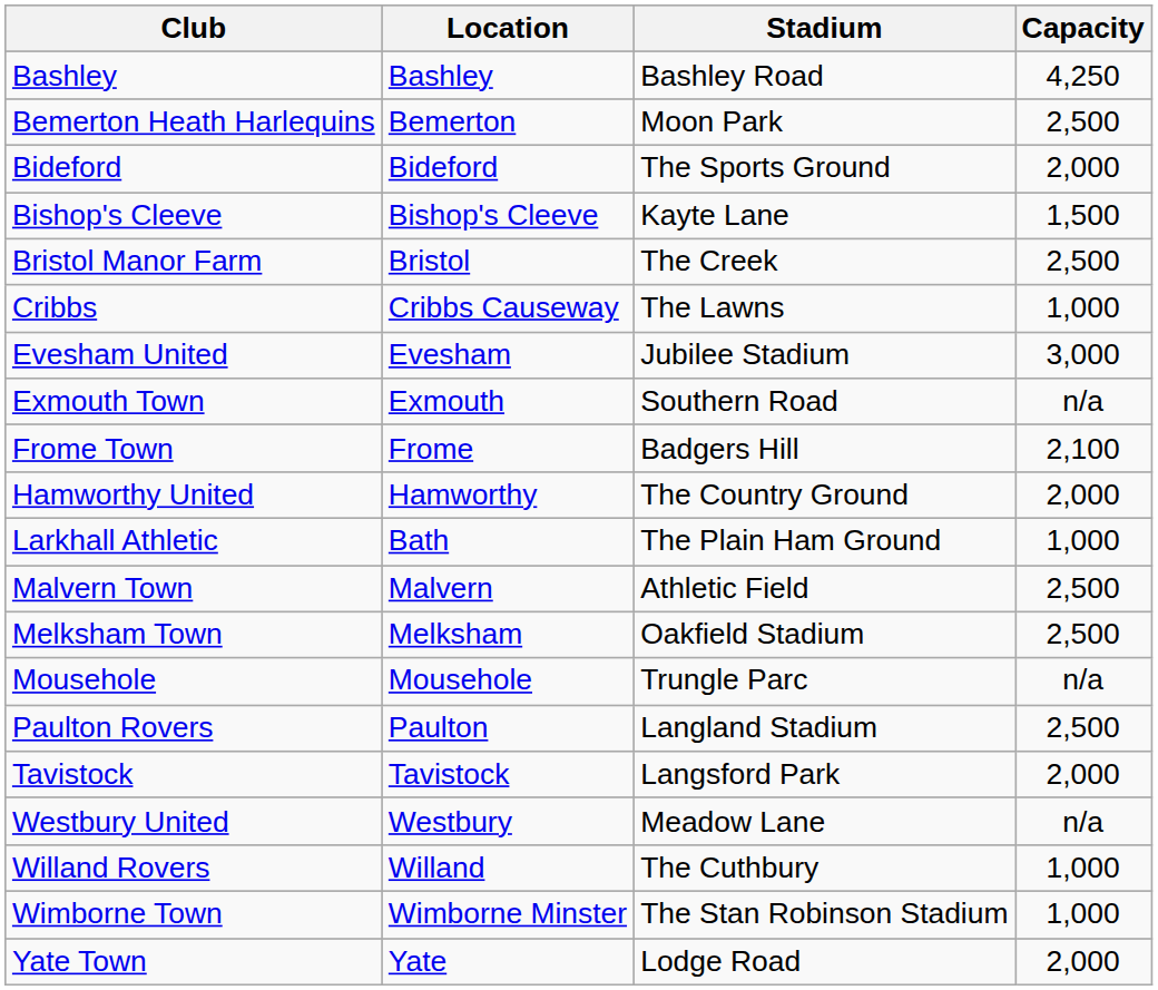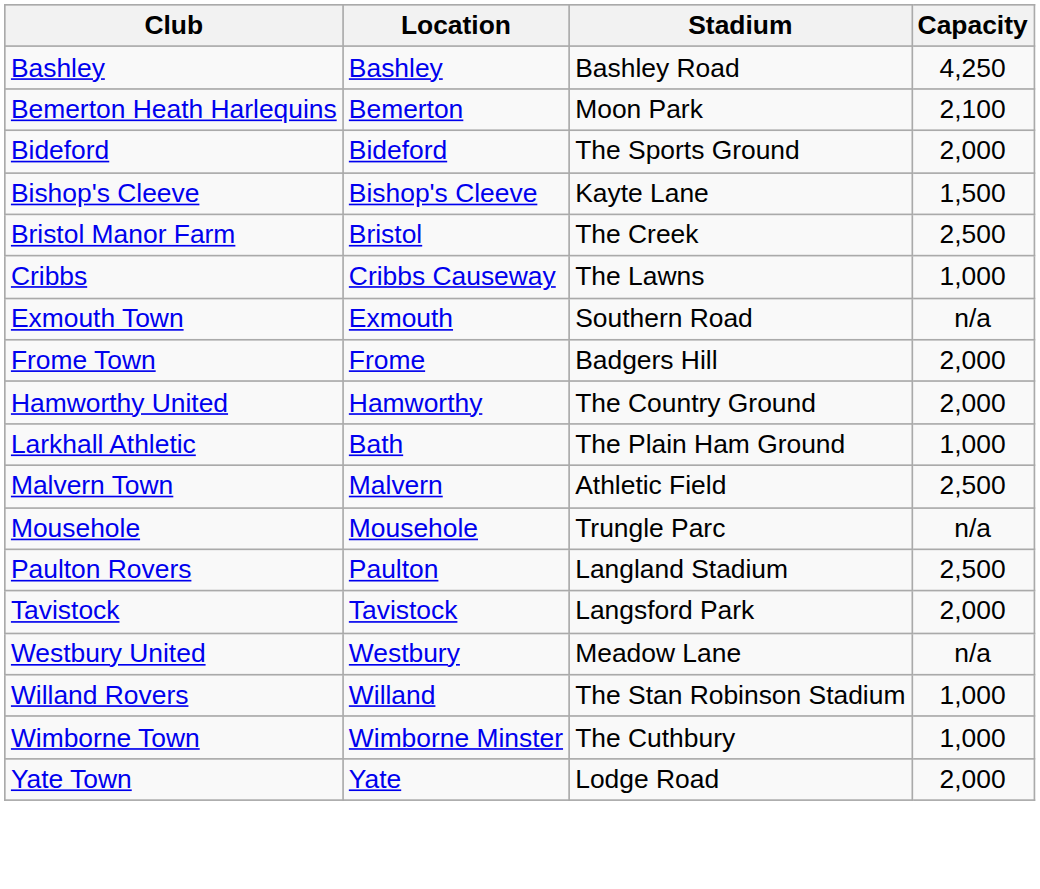 <table class="wikitable sortable">
 <tr>
 <th>Club</th>
 <th>Location</th>
 <th>Stadium</th>
 <th>Capacity</th>
 </tr>
 <tr>
 <td><a href='#'>Bashley</a></td>
 <td><a href='#'>Bashley</a></td>
 <td>Bashley Road</td>
 <td align="center">4,250</td>
 </tr>
 <tr>
 <td><a href='#'>Bemerton Heath Harlequins</a></td>
 <td><a href='#'>Bemerton</a></td>
 <td>Moon Park</td>
-<td align="center">2,500</td>
+<td align="center">2,100</td>
 </tr>
 <tr>
 <td><a href='#'>Bideford</a></td>
 <td><a href='#'>Bideford</a></td>
 <td>The Sports Ground</td>
 <td align="center">2,000</td>
 </tr>
 <tr>
 <td><a href='#'>Bishop's Cleeve</a></td>
 <td><a href='#'>Bishop's Cleeve</a></td>
 <td>Kayte Lane</td>
 <td align="center">1,500</td>
 </tr>
 <tr>
 <td><a href='#'>Bristol Manor Farm</a></td>
 <td><a href='#'>Bristol</a> </td>
 <td>The Creek</td>
 <td align="center">2,500</td>
 </tr>
 <tr>
 <td><a href='#'>Cribbs</a></td>
 <td><a href='#'>Cribbs Causeway</a></td>
 <td>The Lawns</td>
 <td align="center">1,000</td>
 </tr>
 <tr>
-<td><a href='#'>Evesham United</a></td>
-<td><a href='#'>Evesham</a></td>
-<td>Jubilee Stadium</td>
-<td align="center">3,000</td>
-</tr>
-<tr>
 <td><a href='#'>Exmouth Town</a></td>
 <td><a href='#'>Exmouth</a></td>
 <td>Southern Road</td>
 <td align="center">n/a</td>
 </tr>
 <tr>
 <td><a href='#'>Frome Town</a></td>
 <td><a href='#'>Frome</a></td>
 <td>Badgers Hill</td>
-<td align="center">2,100</td>
+<td align="center">2,000</td>
 </tr>
 <tr>
 <td><a href='#'>Hamworthy United</a></td>
 <td><a href='#'>Hamworthy</a></td>
 <td>The Country Ground</td>
 <td align="center">2,000</td>
 </tr>
 <tr>
 <td><a href='#'>Larkhall Athletic</a></td>
 <td><a href='#'>Bath</a> </td>
 <td>The Plain Ham Ground</td>
 <td align="center">1,000</td>
 </tr>
 <tr>
 <td><a href='#'>Malvern Town</a></td>
 <td><a href='#'>Malvern</a></td>
 <td>Athletic Field</td>
-<td align="center">2,500</td>
-</tr>
-<tr>
-<td><a href='#'>Melksham Town</a></td>
-<td><a href='#'>Melksham</a></td>
-<td>Oakfield Stadium</td>
 <td align="center">2,500</td>
 </tr>
 <tr>
 <td><a href='#'>Mousehole</a></td>
 <td><a href='#'>Mousehole</a></td>
 <td>Trungle Parc</td>
 <td align="center">n/a</td>
 </tr>
 <tr>
 <td><a href='#'>Paulton Rovers</a></td>
 <td><a href='#'>Paulton</a></td>
 <td>Langland Stadium</td>
 <td align="center">2,500</td>
 </tr>
 <tr>
 <td><a href='#'>Tavistock</a></td>
 <td><a href='#'>Tavistock</a></td>
 <td>Langsford Park</td>
 <td align="center">2,000</td>
 </tr>
 <tr>
 <td><a href='#'>Westbury United</a></td>
 <td><a href='#'>Westbury</a></td>
 <td>Meadow Lane</td>
 <td align="center">n/a</td>
 </tr>
 <tr>
 <td><a href='#'>Willand Rovers</a></td>
 <td><a href='#'>Willand</a></td>
-<td>The Cuthbury</td>
+<td>The Stan Robinson Stadium</td>
 <td align="center">1,000</td>
 </tr>
 <tr>
 <td><a href='#'>Wimborne Town</a></td>
 <td><a href='#'>Wimborne Minster</a></td>
-<td>The Stan Robinson Stadium</td>
+<td>The Cuthbury</td>
 <td align="center">1,000</td>
 </tr>
 <tr>
 <td><a href='#'>Yate Town</a></td>
 <td><a href='#'>Yate</a></td>
 <td>Lodge Road</td>
 <td align="center">2,000</td>
 </tr>
 </table>
